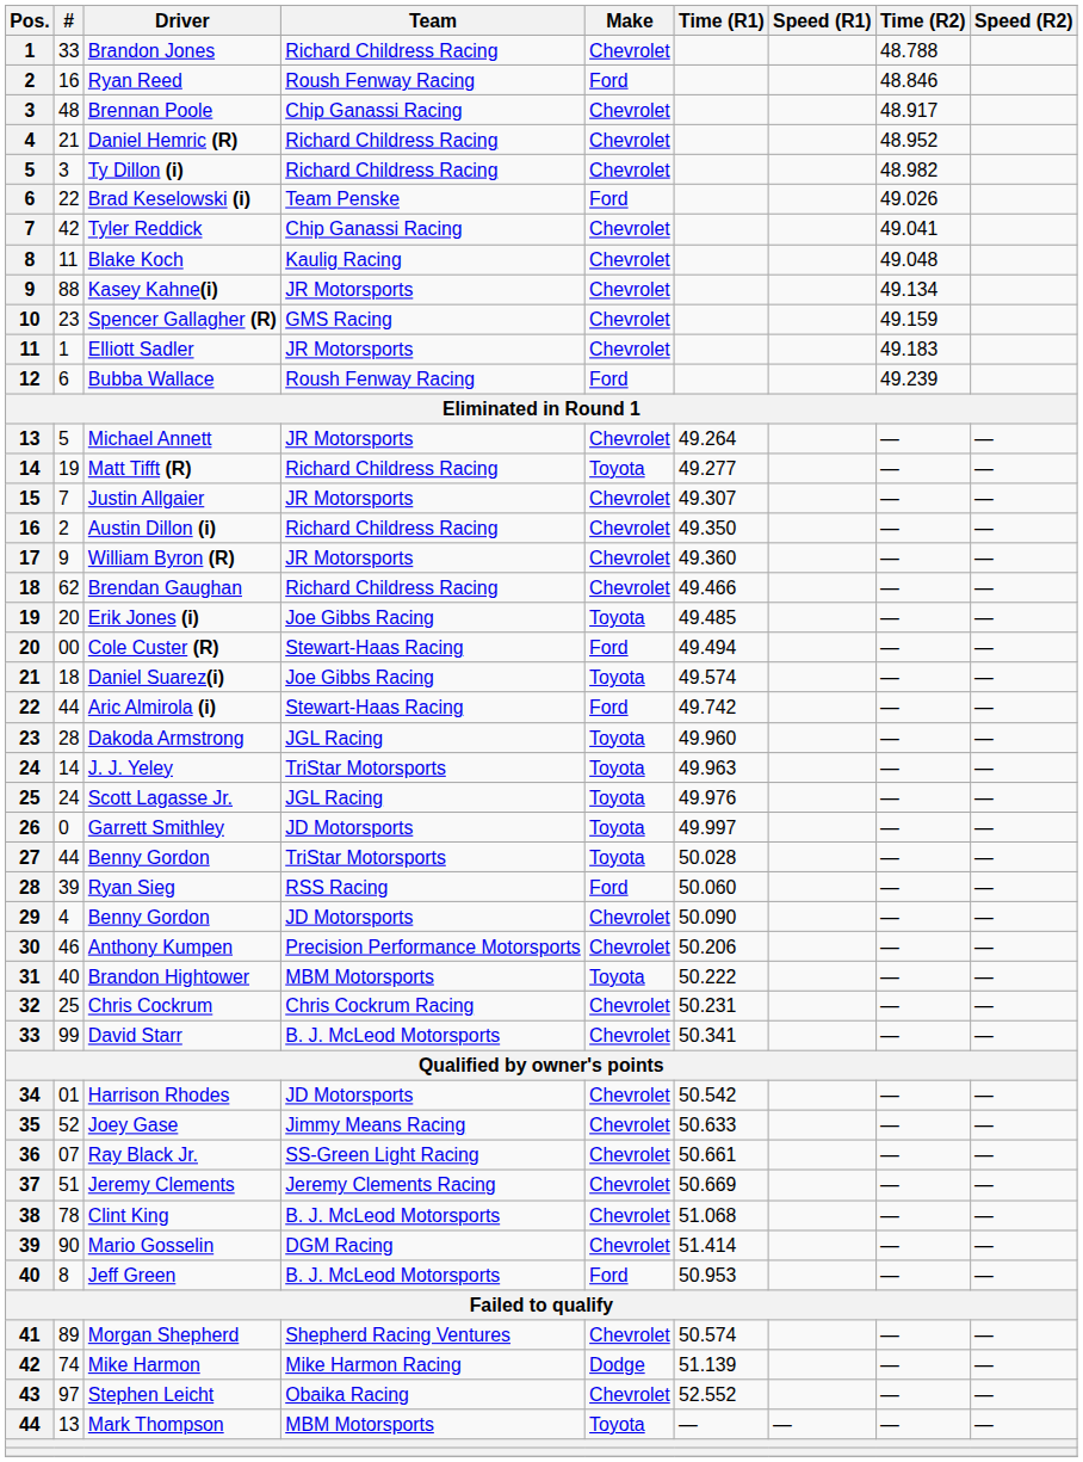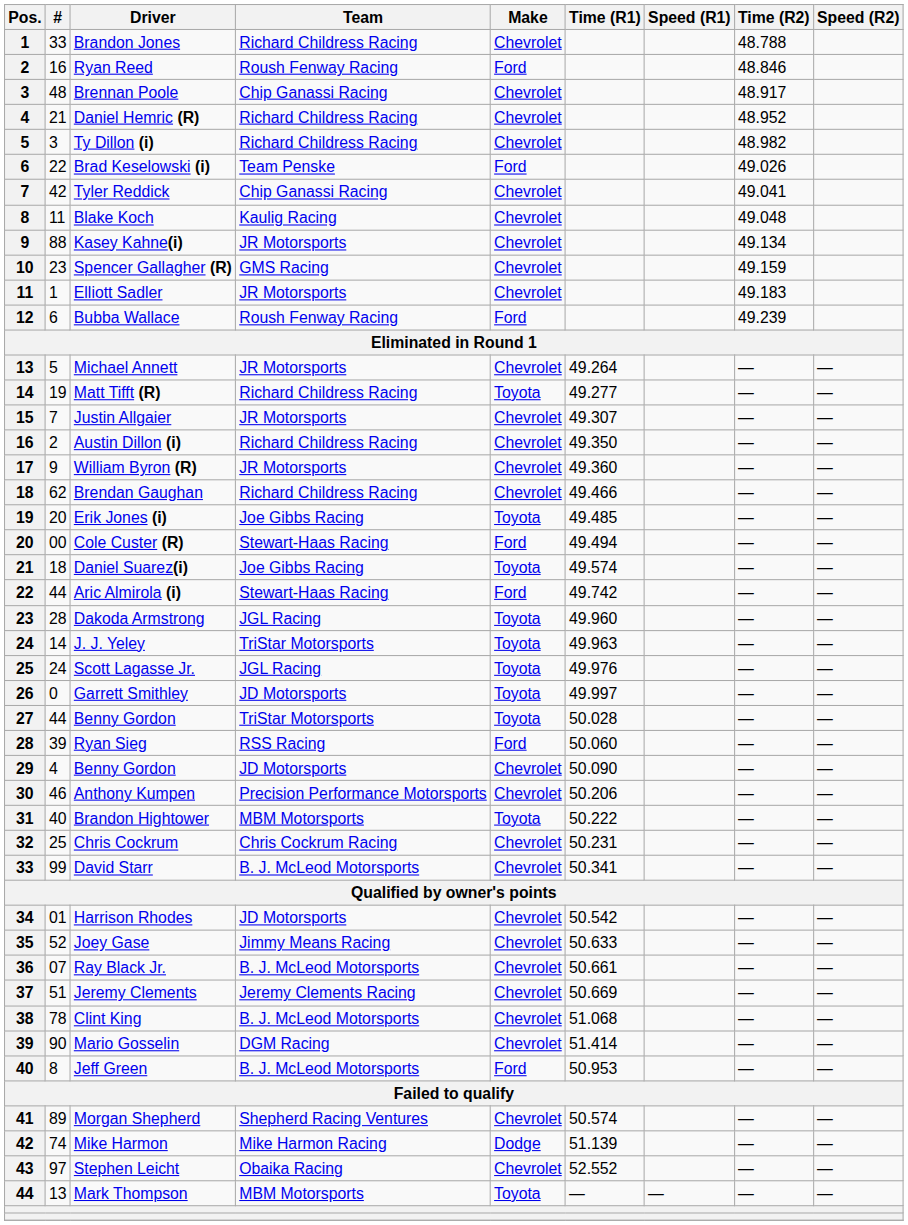 <table class="wikitable" style="font-size:95%">
 <tr>
 <th>Pos.</th>
 <th>#</th>
 <th>Driver</th>
 <th>Team</th>
 <th>Make</th>
 <th>Time (R1)</th>
 <th>Speed (R1)</th>
 <th>Time (R2)</th>
 <th>Speed (R2)</th>
 </tr>
 <tr>
 <th>1</th>
 <td>33</td>
 <td><a href='#'>Brandon Jones</a></td>
 <td><a href='#'>Richard Childress Racing</a></td>
 <td><a href='#'>Chevrolet</a></td>
 <td></td>
 <td></td>
 <td>48.788</td>
 <td></td>
 </tr>
 <tr>
 <th>2</th>
 <td>16</td>
 <td><a href='#'>Ryan Reed</a></td>
 <td><a href='#'>Roush Fenway Racing</a></td>
 <td><a href='#'>Ford</a></td>
 <td></td>
 <td></td>
 <td>48.846</td>
 <td></td>
 </tr>
 <tr>
 <th>3</th>
 <td>48</td>
 <td><a href='#'>Brennan Poole</a></td>
 <td><a href='#'>Chip Ganassi Racing</a></td>
 <td><a href='#'>Chevrolet</a></td>
 <td></td>
 <td></td>
 <td>48.917</td>
 <td></td>
 </tr>
 <tr>
 <th>4</th>
 <td>21</td>
 <td><a href='#'>Daniel Hemric</a> <strong>(R)</strong></td>
 <td><a href='#'>Richard Childress Racing</a></td>
 <td><a href='#'>Chevrolet</a></td>
 <td></td>
 <td></td>
 <td>48.952</td>
 <td></td>
 </tr>
 <tr>
 <th>5</th>
 <td>3</td>
 <td><a href='#'>Ty Dillon</a> <strong>(i)</strong></td>
 <td><a href='#'>Richard Childress Racing</a></td>
 <td><a href='#'>Chevrolet</a></td>
 <td></td>
 <td></td>
 <td>48.982</td>
 <td></td>
 </tr>
 <tr>
 <th>6</th>
 <td>22</td>
 <td><a href='#'>Brad Keselowski</a> <strong>(i)</strong></td>
 <td><a href='#'>Team Penske</a></td>
 <td><a href='#'>Ford</a></td>
 <td></td>
 <td></td>
 <td>49.026</td>
 <td></td>
 </tr>
 <tr>
 <th>7</th>
 <td>42</td>
 <td><a href='#'>Tyler Reddick</a></td>
 <td><a href='#'>Chip Ganassi Racing</a></td>
 <td><a href='#'>Chevrolet</a></td>
 <td></td>
 <td></td>
 <td>49.041</td>
 <td></td>
 </tr>
 <tr>
 <th>8</th>
 <td>11</td>
 <td><a href='#'>Blake Koch</a></td>
 <td><a href='#'>Kaulig Racing</a></td>
 <td><a href='#'>Chevrolet</a></td>
 <td></td>
 <td></td>
 <td>49.048</td>
 <td></td>
 </tr>
 <tr>
 <th>9</th>
 <td>88</td>
 <td><a href='#'>Kasey Kahne</a><strong>(i)</strong></td>
 <td><a href='#'>JR Motorsports</a></td>
 <td><a href='#'>Chevrolet</a></td>
 <td></td>
 <td></td>
 <td>49.134</td>
 <td></td>
 </tr>
 <tr>
 <th>10</th>
 <td>23</td>
 <td><a href='#'>Spencer Gallagher</a> <strong>(R)</strong></td>
 <td><a href='#'>GMS Racing</a></td>
 <td><a href='#'>Chevrolet</a></td>
 <td></td>
 <td></td>
 <td>49.159</td>
 <td></td>
 </tr>
 <tr>
 <th>11</th>
 <td>1</td>
 <td><a href='#'>Elliott Sadler</a></td>
 <td><a href='#'>JR Motorsports</a></td>
 <td><a href='#'>Chevrolet</a></td>
 <td></td>
 <td></td>
 <td>49.183</td>
 <td></td>
 </tr>
 <tr>
 <th>12</th>
 <td>6</td>
 <td><a href='#'>Bubba Wallace</a></td>
 <td><a href='#'>Roush Fenway Racing</a></td>
 <td><a href='#'>Ford</a></td>
 <td></td>
 <td></td>
 <td>49.239</td>
 <td></td>
 </tr>
 <tr>
 <th colspan="9">Eliminated in Round 1</th>
 </tr>
 <tr>
 <th>13</th>
 <td>5</td>
 <td><a href='#'>Michael Annett</a></td>
 <td><a href='#'>JR Motorsports</a></td>
 <td><a href='#'>Chevrolet</a></td>
 <td>49.264</td>
 <td></td>
 <td>—</td>
 <td>—</td>
 </tr>
 <tr>
 <th>14</th>
 <td>19</td>
 <td><a href='#'>Matt Tifft</a> <strong>(R)</strong></td>
 <td><a href='#'>Richard Childress Racing</a></td>
 <td><a href='#'>Toyota</a></td>
 <td>49.277</td>
 <td></td>
 <td>—</td>
 <td>—</td>
 </tr>
 <tr>
 <th>15</th>
 <td>7</td>
 <td><a href='#'>Justin Allgaier</a></td>
 <td><a href='#'>JR Motorsports</a></td>
 <td><a href='#'>Chevrolet</a></td>
 <td>49.307</td>
 <td></td>
 <td>—</td>
 <td>—</td>
 </tr>
 <tr>
 <th>16</th>
 <td>2</td>
 <td><a href='#'>Austin Dillon</a> <strong>(i)</strong></td>
 <td><a href='#'>Richard Childress Racing</a></td>
 <td><a href='#'>Chevrolet</a></td>
 <td>49.350</td>
 <td></td>
 <td>—</td>
 <td>—</td>
 </tr>
 <tr>
 <th>17</th>
 <td>9</td>
 <td><a href='#'>William Byron</a> <strong>(R)</strong></td>
 <td><a href='#'>JR Motorsports</a></td>
 <td><a href='#'>Chevrolet</a></td>
 <td>49.360</td>
 <td></td>
 <td>—</td>
 <td>—</td>
 </tr>
 <tr>
 <th>18</th>
 <td>62</td>
 <td><a href='#'>Brendan Gaughan</a></td>
 <td><a href='#'>Richard Childress Racing</a></td>
 <td><a href='#'>Chevrolet</a></td>
 <td>49.466</td>
 <td></td>
 <td>—</td>
 <td>—</td>
 </tr>
 <tr>
 <th>19</th>
 <td>20</td>
 <td><a href='#'>Erik Jones</a> <strong>(i)</strong></td>
 <td><a href='#'>Joe Gibbs Racing</a></td>
 <td><a href='#'>Toyota</a></td>
 <td>49.485</td>
 <td></td>
 <td>—</td>
 <td>—</td>
 </tr>
 <tr>
 <th>20</th>
 <td>00</td>
 <td><a href='#'>Cole Custer</a> <strong>(R)</strong></td>
 <td><a href='#'>Stewart-Haas Racing</a></td>
 <td><a href='#'>Ford</a></td>
 <td>49.494</td>
 <td></td>
 <td>—</td>
 <td>—</td>
 </tr>
 <tr>
 <th>21</th>
 <td>18</td>
 <td><a href='#'>Daniel Suarez</a><strong>(i)</strong></td>
 <td><a href='#'>Joe Gibbs Racing</a></td>
 <td><a href='#'>Toyota</a></td>
 <td>49.574</td>
 <td></td>
 <td>—</td>
 <td>—</td>
 </tr>
 <tr>
 <th>22</th>
 <td>44</td>
 <td><a href='#'>Aric Almirola</a> <strong>(i)</strong></td>
 <td><a href='#'>Stewart-Haas Racing</a></td>
 <td><a href='#'>Ford</a></td>
 <td>49.742</td>
 <td></td>
 <td>—</td>
 <td>—</td>
 </tr>
 <tr>
 <th>23</th>
 <td>28</td>
 <td><a href='#'>Dakoda Armstrong</a></td>
 <td><a href='#'>JGL Racing</a></td>
 <td><a href='#'>Toyota</a></td>
 <td>49.960</td>
 <td></td>
 <td>—</td>
 <td>—</td>
 </tr>
 <tr>
 <th>24</th>
 <td>14</td>
 <td><a href='#'>J. J. Yeley</a></td>
 <td><a href='#'>TriStar Motorsports</a></td>
 <td><a href='#'>Toyota</a></td>
 <td>49.963</td>
 <td></td>
 <td>—</td>
 <td>—</td>
 </tr>
 <tr>
 <th>25</th>
 <td>24</td>
 <td><a href='#'>Scott Lagasse Jr.</a></td>
 <td><a href='#'>JGL Racing</a></td>
 <td><a href='#'>Toyota</a></td>
 <td>49.976</td>
 <td></td>
 <td>—</td>
 <td>—</td>
 </tr>
 <tr>
 <th>26</th>
 <td>0</td>
 <td><a href='#'>Garrett Smithley</a></td>
 <td><a href='#'>JD Motorsports</a></td>
 <td><a href='#'>Toyota</a></td>
 <td>49.997</td>
 <td></td>
 <td>—</td>
 <td>—</td>
 </tr>
 <tr>
 <th>27</th>
 <td>44</td>
 <td><a href='#'>Benny Gordon</a></td>
 <td><a href='#'>TriStar Motorsports</a></td>
 <td><a href='#'>Toyota</a></td>
 <td>50.028</td>
 <td></td>
 <td>—</td>
 <td>—</td>
 </tr>
 <tr>
 <th>28</th>
 <td>39</td>
 <td><a href='#'>Ryan Sieg</a></td>
 <td><a href='#'>RSS Racing</a></td>
 <td><a href='#'>Ford</a></td>
 <td>50.060</td>
 <td></td>
 <td>—</td>
 <td>—</td>
 </tr>
 <tr>
 <th>29</th>
 <td>4</td>
 <td><a href='#'>Benny Gordon</a></td>
 <td><a href='#'>JD Motorsports</a></td>
 <td><a href='#'>Chevrolet</a></td>
 <td>50.090</td>
 <td></td>
 <td>—</td>
 <td>—</td>
 </tr>
 <tr>
 <th>30</th>
 <td>46</td>
 <td><a href='#'>Anthony Kumpen</a></td>
 <td><a href='#'>Precision Performance Motorsports</a></td>
 <td><a href='#'>Chevrolet</a></td>
 <td>50.206</td>
 <td></td>
 <td>—</td>
 <td>—</td>
 </tr>
 <tr>
 <th>31</th>
 <td>40</td>
 <td><a href='#'>Brandon Hightower</a></td>
 <td><a href='#'>MBM Motorsports</a></td>
 <td><a href='#'>Toyota</a></td>
 <td>50.222</td>
 <td></td>
 <td>—</td>
 <td>—</td>
 </tr>
 <tr>
 <th>32</th>
 <td>25</td>
 <td><a href='#'>Chris Cockrum</a></td>
 <td><a href='#'>Chris Cockrum Racing</a></td>
 <td><a href='#'>Chevrolet</a></td>
 <td>50.231</td>
 <td></td>
 <td>—</td>
 <td>—</td>
 </tr>
 <tr>
 <th>33</th>
 <td>99</td>
 <td><a href='#'>David Starr</a></td>
 <td><a href='#'>B. J. McLeod Motorsports</a></td>
 <td><a href='#'>Chevrolet</a></td>
 <td>50.341</td>
 <td></td>
 <td>—</td>
 <td>—</td>
 </tr>
 <tr>
 <th colspan="9">Qualified by owner's points</th>
 </tr>
 <tr>
 <th>34</th>
 <td>01</td>
 <td><a href='#'>Harrison Rhodes</a></td>
 <td><a href='#'>JD Motorsports</a></td>
 <td><a href='#'>Chevrolet</a></td>
 <td>50.542</td>
 <td></td>
 <td>—</td>
 <td>—</td>
 </tr>
 <tr>
 <th>35</th>
 <td>52</td>
 <td><a href='#'>Joey Gase</a></td>
 <td><a href='#'>Jimmy Means Racing</a></td>
 <td><a href='#'>Chevrolet</a></td>
 <td>50.633</td>
 <td></td>
 <td>—</td>
 <td>—</td>
 </tr>
 <tr>
 <th>36</th>
 <td>07</td>
 <td><a href='#'>Ray Black Jr.</a></td>
-<td><a href='#'>SS-Green Light Racing</a></td>
+<td><a href='#'>B. J. McLeod Motorsports</a></td>
 <td><a href='#'>Chevrolet</a></td>
 <td>50.661</td>
 <td></td>
 <td>—</td>
 <td>—</td>
 </tr>
 <tr>
 <th>37</th>
 <td>51</td>
 <td><a href='#'>Jeremy Clements</a></td>
 <td><a href='#'>Jeremy Clements Racing</a></td>
 <td><a href='#'>Chevrolet</a></td>
 <td>50.669</td>
 <td></td>
 <td>—</td>
 <td>—</td>
 </tr>
 <tr>
 <th>38</th>
 <td>78</td>
 <td><a href='#'>Clint King</a></td>
 <td><a href='#'>B. J. McLeod Motorsports</a></td>
 <td><a href='#'>Chevrolet</a></td>
 <td>51.068</td>
 <td></td>
 <td>—</td>
 <td>—</td>
 </tr>
 <tr>
 <th>39</th>
 <td>90</td>
 <td><a href='#'>Mario Gosselin</a></td>
 <td><a href='#'>DGM Racing</a></td>
 <td><a href='#'>Chevrolet</a></td>
 <td>51.414</td>
 <td></td>
 <td>—</td>
 <td>—</td>
 </tr>
 <tr>
 <th>40</th>
 <td>8</td>
 <td><a href='#'>Jeff Green</a></td>
 <td><a href='#'>B. J. McLeod Motorsports</a></td>
 <td><a href='#'>Ford</a></td>
 <td>50.953</td>
 <td></td>
 <td>—</td>
 <td>—</td>
 </tr>
 <tr>
 <th colspan="12">Failed to qualify</th>
 </tr>
 <tr>
 <th>41</th>
 <td>89</td>
 <td><a href='#'>Morgan Shepherd</a></td>
 <td><a href='#'>Shepherd Racing Ventures</a></td>
 <td><a href='#'>Chevrolet</a></td>
 <td>50.574</td>
 <td></td>
 <td>—</td>
 <td>—</td>
 </tr>
 <tr>
 <th>42</th>
 <td>74</td>
 <td><a href='#'>Mike Harmon</a></td>
 <td><a href='#'>Mike Harmon Racing</a></td>
 <td><a href='#'>Dodge</a></td>
 <td>51.139</td>
 <td></td>
 <td>—</td>
 <td>—</td>
 </tr>
 <tr>
 <th>43</th>
 <td>97</td>
 <td><a href='#'>Stephen Leicht</a></td>
 <td><a href='#'>Obaika Racing</a></td>
 <td><a href='#'>Chevrolet</a></td>
 <td>52.552</td>
 <td></td>
 <td>—</td>
 <td>—</td>
 </tr>
 <tr>
 <th>44</th>
 <td>13</td>
 <td><a href='#'>Mark Thompson</a></td>
 <td><a href='#'>MBM Motorsports</a></td>
 <td><a href='#'>Toyota</a></td>
 <td>—</td>
 <td>—</td>
 <td>—</td>
 <td>—</td>
 </tr>
 <tr>
 <th colspan="9"></th>
 </tr>
 <tr>
 <th colspan="9"></th>
 </tr>
 <tr>
 </tr>
 </table>
